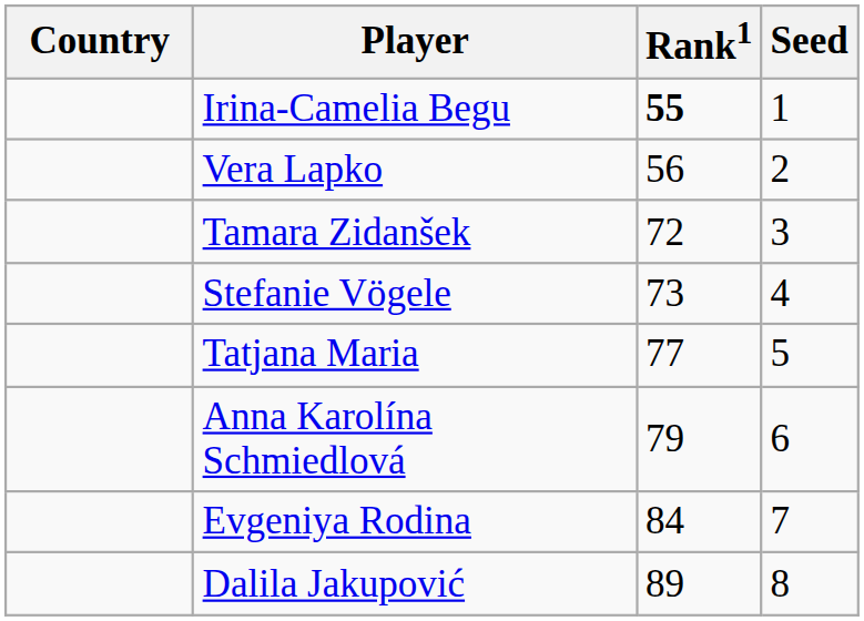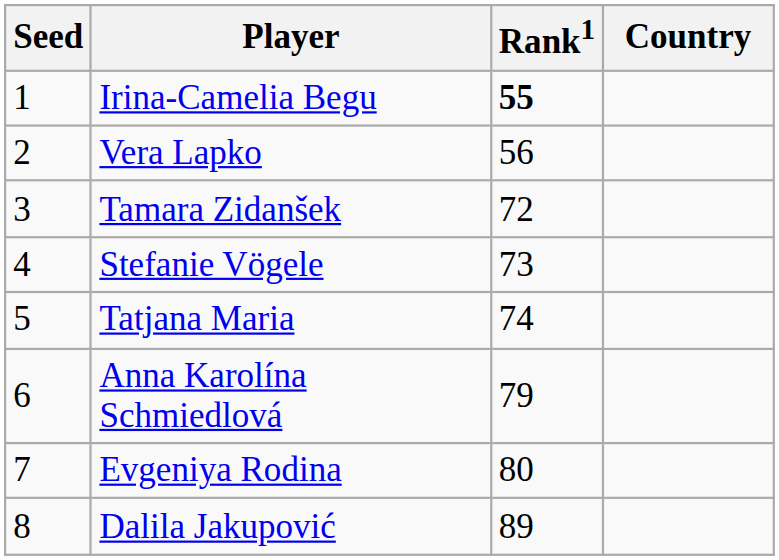 <table class="sortable wikitable">
 <tr>
-<th width="70">Country</th>
+<th>Seed</th>
 <th width="175">Player</th>
 <th>Rank<sup>1</sup></th>
-<th>Seed</th>
+<th width="70">Country</th>
 </tr>
 <tr>
-<td></td>
+<td>1</td>
 <td><a href='#'>Irina-Camelia Begu</a></td>
 <td><strong>55</strong></td>
-<td>1</td>
+<td></td>
 </tr>
 <tr>
-<td></td>
+<td>2</td>
 <td><a href='#'>Vera Lapko</a></td>
 <td>56</td>
-<td>2</td>
+<td></td>
 </tr>
 <tr>
-<td></td>
+<td>3</td>
 <td><a href='#'>Tamara Zidanšek</a></td>
 <td>72</td>
-<td>3</td>
+<td></td>
 </tr>
 <tr>
-<td></td>
+<td>4</td>
 <td><a href='#'>Stefanie Vögele</a></td>
 <td>73</td>
-<td>4</td>
+<td></td>
 </tr>
 <tr>
+<td>5</td>
+<td><a href='#'>Tatjana Maria</a></td>
+<td>74</td>
 <td></td>
-<td><a href='#'>Tatjana Maria</a></td>
-<td>77</td>
-<td>5</td>
 </tr>
 <tr>
-<td></td>
+<td>6</td>
 <td><a href='#'>Anna Karolína Schmiedlová</a></td>
 <td>79</td>
-<td>6</td>
+<td></td>
 </tr>
 <tr>
+<td>7</td>
+<td><a href='#'>Evgeniya Rodina</a></td>
+<td>80</td>
 <td></td>
-<td><a href='#'>Evgeniya Rodina</a></td>
-<td>84</td>
-<td>7</td>
 </tr>
 <tr>
-<td></td>
+<td>8</td>
 <td><a href='#'>Dalila Jakupović</a></td>
 <td>89</td>
-<td>8</td>
+<td></td>
 </tr>
 </table>
